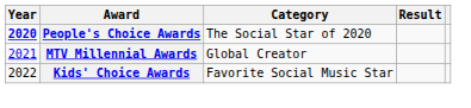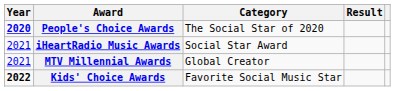 <table class="wikitable sortable plainrowheaders">
 <tr>
 <th scope="col">Year</th>
 <th scope="col">Award</th>
 <th scope="col">Category</th>
 <th scope="col">Result</th>
 <th scope="col" class="unsortable"></th>
 </tr>
 <tr>
 <td><strong><a href='#'>2020</a></strong></td>
 <th scope="row"><a href='#'>People's Choice Awards</a></th>
 <td>The Social Star of 2020</td>
 <td></td>
 <td style="text-align:center;"></td>
 </tr>
 <tr>
 <td><a href='#'>2021</a></td>
+<th scope="row"><a href='#'>iHeartRadio Music Awards</a></th>
+<td>Social Star Award</td>
+<td></td>
+<td style="text-align:center;"></td>
+</tr>
+<tr>
+<td><a href='#'>2021</a></td>
 <th scope="row"><a href='#'>MTV Millennial Awards</a></th>
 <td>Global Creator</td>
 <td></td>
 <td style="text-align:center;"></td>
 </tr>
 <tr>
-<td>2022</td>
+<td><strong>2022</strong></td>
 <th scope="row"><a href='#'>Kids' Choice Awards</a></th>
 <td>Favorite Social Music Star</td>
 <td></td>
 <td></td>
 </tr>
 </table>
